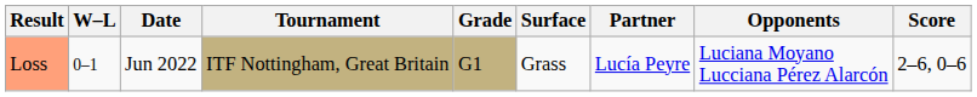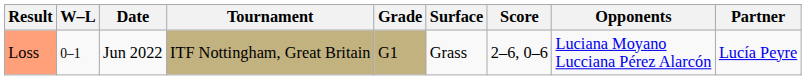 <table class="sortable wikitable">
 <tr>
 <th>Result</th>
 <th class="unsortable">W–L</th>
 <th>Date</th>
 <th>Tournament</th>
 <th>Grade</th>
 <th>Surface</th>
+<th class="unsortable">Score</th>
+<th>Opponents</th>
 <th>Partner</th>
-<th>Opponents</th>
-<th class="unsortable">Score</th>
 </tr>
 <tr>
 <td style="background:#ffa07a;">Loss</td>
 <td><small>0–1</small></td>
 <td>Jun 2022</td>
 <td bgcolor="#C2B280">ITF Nottingham, Great Britain</td>
 <td bgcolor="#C2B280">G1</td>
 <td>Grass</td>
+<td>2–6, 0–6</td>
+<td> <a href='#'>Luciana Moyano</a> <br>  <a href='#'>Lucciana Pérez Alarcón</a></td>
 <td> <a href='#'>Lucía Peyre</a></td>
-<td> <a href='#'>Luciana Moyano</a> <br>  <a href='#'>Lucciana Pérez Alarcón</a></td>
-<td>2–6, 0–6</td>
 </tr>
 </table>
